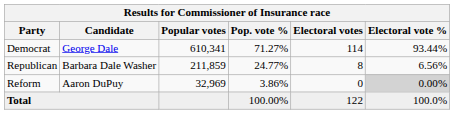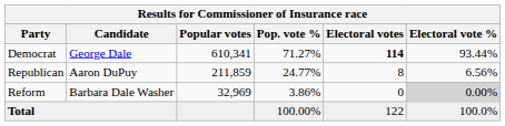 <table class="wikitable">
 <tr>
 <th colspan="6">Results for Commissioner of Insurance race</th>
 </tr>
 <tr>
 <th>Party</th>
 <th>Candidate</th>
 <th>Popular votes</th>
 <th>Pop. vote %</th>
 <th>Electoral votes</th>
 <th>Electoral vote %</th>
 </tr>
 <tr>
 <td>Democrat</td>
 <td><a href='#'>George Dale</a></td>
 <td align="right">610,341</td>
 <td align="right">71.27%</td>
-<td align="right">114</td>
+<td align="right"><strong>114</strong></td>
 <td align="right">93.44%</td>
 </tr>
 <tr>
 <td>Republican</td>
-<td>Barbara Dale Washer</td>
+<td>Aaron DuPuy</td>
 <td align="right">211,859</td>
 <td align="right">24.77%</td>
 <td align="right">8</td>
 <td align="right">6.56%</td>
 </tr>
 <tr>
 <td>Reform</td>
-<td>Aaron DuPuy</td>
+<td>Barbara Dale Washer</td>
 <td align="right">32,969</td>
 <td align="right">3.86%</td>
 <td align="right">0</td>
 <td align="right" style="background: lightgrey;">0.00%</td>
 </tr>
 <tr style="background:#EFEFEF;">
 <td colspan="2"><strong>Total</strong></td>
 <td align="right"></td>
 <td align="right">100.00%</td>
 <td align="right">122</td>
 <td align="right">100.0%</td>
 </tr>
 </table>
